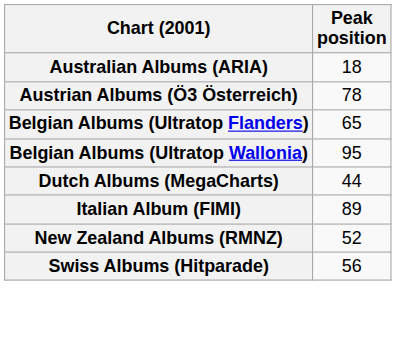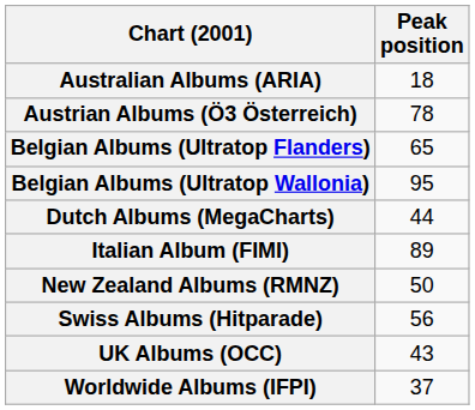 <table class="wikitable sortable plainrowheaders" style="text-align:center">
 <tr>
 <th scope="col">Chart (2001)</th>
 <th scope="col">Peak<br>position</th>
 </tr>
 <tr>
 <th scope="row">Australian Albums (ARIA)</th>
 <td align="center">18</td>
 </tr>
 <tr>
 <th scope="row">Austrian Albums (Ö3 Österreich)</th>
 <td align="center">78</td>
 </tr>
 <tr>
 <th scope="row">Belgian Albums (Ultratop <a href='#'>Flanders</a>)</th>
 <td align="center">65</td>
 </tr>
 <tr>
 <th scope="row">Belgian Albums (Ultratop <a href='#'>Wallonia</a>)</th>
 <td align="center">95</td>
 </tr>
 <tr>
 <th scope="row">Dutch Albums (MegaCharts)</th>
 <td align="center">44</td>
 </tr>
 <tr>
 <th scope="row">Italian Album (FIMI)</th>
 <td align="center">89</td>
 </tr>
 <tr>
 <th scope="row">New Zealand Albums (RMNZ)</th>
-<td align="center">52</td>
+<td align="center">50</td>
 </tr>
 <tr>
 <th scope="row">Swiss Albums (Hitparade)</th>
 <td align="center">56</td>
 </tr>
+<tr>
+<th scope="row">UK Albums (OCC)</th>
+<td align="center">43</td>
+</tr>
+<tr>
+<th scope="row">Worldwide Albums (IFPI)</th>
+<td style="text-align:center;">37</td>
+</tr>
 </table>
